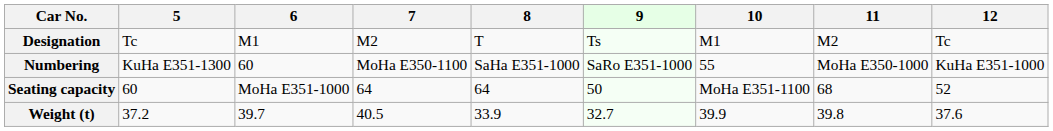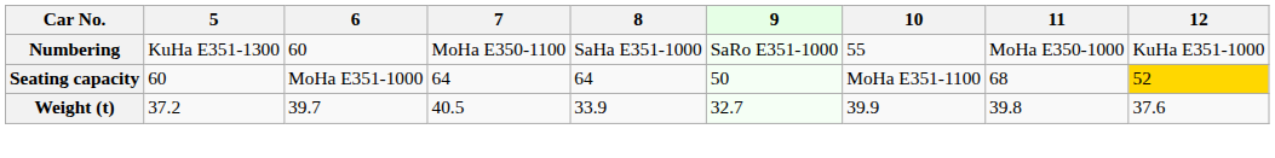 <table class="wikitable">
 <tr>
 <th>Car No.</th>
 <th>5</th>
 <th>6</th>
 <th>7</th>
 <th>8</th>
 <th style="background: #E6FFE6">9</th>
 <th>10</th>
 <th>11</th>
 <th>12</th>
-</tr>
-<tr>
-<th>Designation</th>
-<td>Tc</td>
-<td>M1</td>
-<td>M2</td>
-<td>T</td>
-<td style="background: #F5FFF5">Ts</td>
-<td>M1</td>
-<td>M2</td>
-<td>Tc</td>
 </tr>
 <tr>
 <th>Numbering</th>
 <td>KuHa E351-1300</td>
 <td>60</td>
 <td>MoHa E350-1100</td>
 <td>SaHa E351-1000</td>
 <td style="background: #F5FFF5">SaRo E351-1000</td>
 <td>55</td>
 <td>MoHa E350-1000</td>
 <td>KuHa E351-1000</td>
 </tr>
 <tr>
 <th>Seating capacity</th>
 <td>60</td>
 <td>MoHa E351-1000</td>
 <td>64</td>
 <td>64</td>
 <td style="background: #F5FFF5">50</td>
 <td>MoHa E351-1100</td>
 <td>68</td>
-<td>52</td>
+<td style="background: gold;">52</td>
 </tr>
 <tr>
 <th>Weight (t)</th>
 <td>37.2</td>
 <td>39.7</td>
 <td>40.5</td>
 <td>33.9</td>
 <td style="background: #F5FFF5">32.7</td>
 <td>39.9</td>
 <td>39.8</td>
 <td>37.6</td>
 </tr>
 </table>
